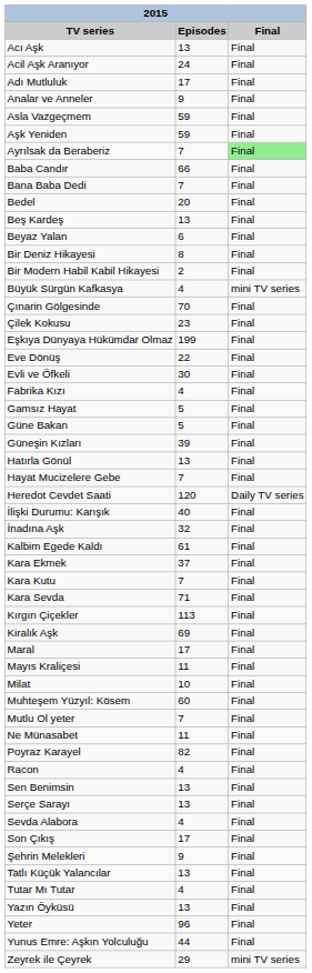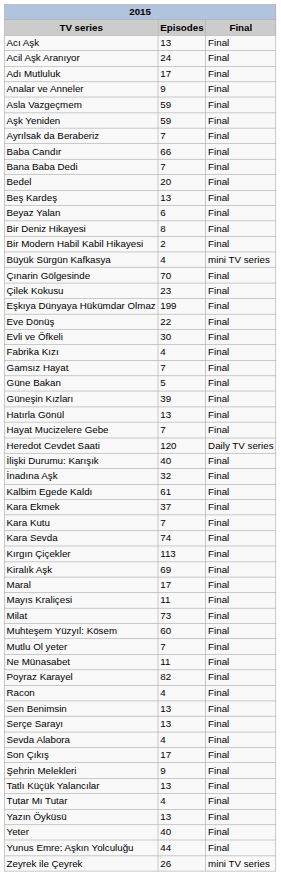 <table class="wikitable sortable">
 <tr>
 <th colspan="4" style="background-color:LightSteelBlue">2015</th>
 </tr>
 <tr>
 <th style="background-color:#CCCCCC">TV series</th>
 <th style="background-color:#CCCCCC">Episodes</th>
 <th style="background-color:#CCCCCC">Final</th>
 </tr>
 <tr>
 <td>Acı Aşk</td>
 <td>13</td>
 <td>Final</td>
 </tr>
 <tr>
 <td>Acil Aşk Aranıyor</td>
 <td>24</td>
 <td>Final</td>
 </tr>
 <tr>
 <td>Adı Mutluluk</td>
 <td>17</td>
 <td>Final</td>
 </tr>
 <tr>
 <td>Analar ve Anneler</td>
 <td>9</td>
 <td>Final</td>
 </tr>
 <tr>
 <td>Asla Vazgeçmem</td>
 <td>59</td>
 <td>Final</td>
 </tr>
 <tr>
 <td>Aşk Yeniden</td>
 <td>59</td>
 <td>Final</td>
 </tr>
 <tr>
 <td>Ayrılsak da Beraberiz</td>
 <td>7</td>
-<td style="background: lightgreen;">Final</td>
+<td>Final</td>
 </tr>
 <tr>
 <td>Baba Candır</td>
 <td>66</td>
 <td>Final</td>
 </tr>
 <tr>
 <td>Bana Baba Dedi</td>
 <td>7</td>
 <td>Final</td>
 </tr>
 <tr>
 <td>Bedel</td>
 <td>20</td>
 <td>Final</td>
 </tr>
 <tr>
 <td>Beş Kardeş</td>
 <td>13</td>
 <td>Final</td>
 </tr>
 <tr>
 <td>Beyaz Yalan</td>
 <td>6</td>
 <td>Final</td>
 </tr>
 <tr>
 <td>Bir Deniz Hikayesi</td>
 <td>8</td>
 <td>Final</td>
 </tr>
 <tr>
 <td>Bir Modern Habil Kabil Hikayesi</td>
 <td>2</td>
 <td>Final</td>
 </tr>
 <tr>
 <td>Büyük Sürgün Kafkasya</td>
 <td>4</td>
 <td>mini TV series</td>
 </tr>
 <tr>
 <td>Çınarin Gölgesinde</td>
 <td>70</td>
 <td>Final</td>
 </tr>
 <tr>
 <td>Çilek Kokusu</td>
 <td>23</td>
 <td>Final</td>
 </tr>
 <tr>
 <td>Eşkıya Dünyaya Hükümdar Olmaz</td>
 <td>199</td>
 <td>Final</td>
 </tr>
 <tr>
 <td>Eve Dönüş</td>
 <td>22</td>
 <td>Final</td>
 </tr>
 <tr>
 <td>Evli ve Öfkeli</td>
 <td>30</td>
 <td>Final</td>
 </tr>
 <tr>
 <td>Fabrika Kızı</td>
 <td>4</td>
 <td>Final</td>
 </tr>
 <tr>
 <td>Gamsız Hayat</td>
-<td>5</td>
+<td>7</td>
 <td>Final</td>
 </tr>
 <tr>
 <td>Güne Bakan</td>
 <td>5</td>
 <td>Final</td>
 </tr>
 <tr>
 <td>Güneşin Kızları</td>
 <td>39</td>
 <td>Final</td>
 </tr>
 <tr>
 <td>Hatırla Gönül</td>
 <td>13</td>
 <td>Final</td>
 </tr>
 <tr>
 <td>Hayat Mucizelere Gebe</td>
 <td>7</td>
 <td>Final</td>
 </tr>
 <tr>
 <td>Heredot Cevdet Saati</td>
 <td>120</td>
 <td>Daily TV series</td>
 </tr>
 <tr>
 <td>İlişki Durumu: Karışık</td>
 <td>40</td>
 <td>Final</td>
 </tr>
 <tr>
 <td>İnadına Aşk</td>
 <td>32</td>
 <td>Final</td>
 </tr>
 <tr>
 <td>Kalbim Egede Kaldı</td>
 <td>61</td>
 <td>Final</td>
 </tr>
 <tr>
 <td>Kara Ekmek</td>
 <td>37</td>
 <td>Final</td>
 </tr>
 <tr>
 <td>Kara Kutu</td>
 <td>7</td>
 <td>Final</td>
 </tr>
 <tr>
 <td>Kara Sevda</td>
-<td>71</td>
+<td>74</td>
 <td>Final</td>
 </tr>
 <tr>
 <td>Kırgın Çiçekler</td>
 <td>113</td>
 <td>Final</td>
 </tr>
 <tr>
 <td>Kiralık Aşk</td>
 <td>69</td>
 <td>Final</td>
 </tr>
 <tr>
 <td>Maral</td>
 <td>17</td>
 <td>Final</td>
 </tr>
 <tr>
 <td>Mayıs Kraliçesi</td>
 <td>11</td>
 <td>Final</td>
 </tr>
 <tr>
 <td>Milat</td>
-<td>10</td>
+<td>73</td>
 <td>Final</td>
 </tr>
 <tr>
 <td>Muhteşem Yüzyıl: Kösem</td>
 <td>60</td>
 <td>Final</td>
 </tr>
 <tr>
 <td>Mutlu Ol yeter</td>
 <td>7</td>
 <td>Final</td>
 </tr>
 <tr>
 <td>Ne Münasabet</td>
 <td>11</td>
 <td>Final</td>
 </tr>
 <tr>
 <td>Poyraz Karayel</td>
 <td>82</td>
 <td>Final</td>
 </tr>
 <tr>
 <td>Racon</td>
 <td>4</td>
 <td>Final</td>
 </tr>
 <tr>
 <td>Sen Benimsin</td>
 <td>13</td>
 <td>Final</td>
 </tr>
 <tr>
 <td>Serçe Sarayı</td>
 <td>13</td>
 <td>Final</td>
 </tr>
 <tr>
 <td>Sevda Alabora</td>
 <td>4</td>
 <td>Final</td>
 </tr>
 <tr>
 <td>Son Çıkış</td>
 <td>17</td>
 <td>Final</td>
 </tr>
 <tr>
 <td>Şehrin Melekleri</td>
 <td>9</td>
 <td>Final</td>
 </tr>
 <tr>
 <td>Tatlı Küçük Yalancılar</td>
 <td>13</td>
 <td>Final</td>
 </tr>
 <tr>
 <td>Tutar Mı Tutar</td>
 <td>4</td>
 <td>Final</td>
 </tr>
 <tr>
 <td>Yazın Öyküsü</td>
 <td>13</td>
 <td>Final</td>
 </tr>
 <tr>
 <td>Yeter</td>
-<td>96</td>
+<td>40</td>
 <td>Final</td>
 </tr>
 <tr>
 <td>Yunus Emre: Aşkın Yolculuğu</td>
 <td>44</td>
 <td>Final</td>
 </tr>
 <tr>
 <td>Zeyrek ile Çeyrek</td>
-<td>29</td>
+<td>26</td>
 <td>mini TV series</td>
 </tr>
 </table>
